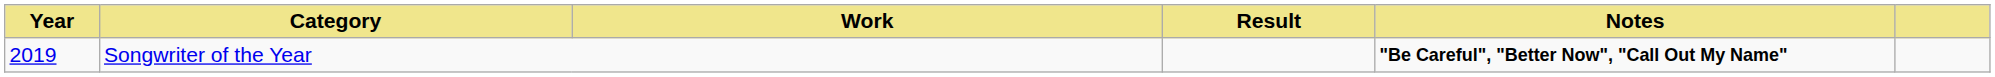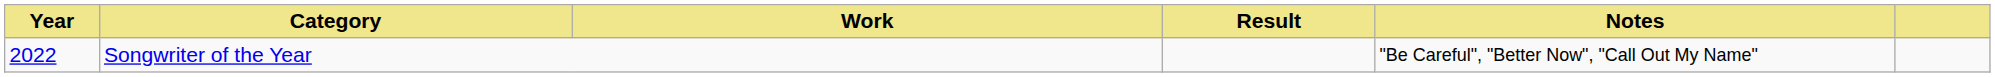 <table class="wikitable" width="95%">
 <tr>
 <th style="background:#F0E68C" width="4%">Year</th>
 <th style="background:#F0E68C" width="20%">Category</th>
 <th style="background:#F0E68C" width="25%">Work</th>
 <th style="background:#F0E68C" width="9%">Result</th>
 <th style="background:#F0E68C" width="22%">Notes</th>
 <th style="background:#F0E68C" width="4%"></th>
 </tr>
 <tr>
-<td><a href='#'>2019</a></td>
+<td><a href='#'>2022</a></td>
 <td colspan="2"><a href='#'>Songwriter of the Year</a></td>
 <td></td>
-<td style="font-size:85%;"><strong>"Be Careful", "Better Now", "Call Out My Name"</strong></td>
+<td style="font-size:85%;">"Be Careful", "Better Now", "Call Out My Name"</td>
 <td style="text-align:center;"></td>
 </tr>
 </table>
